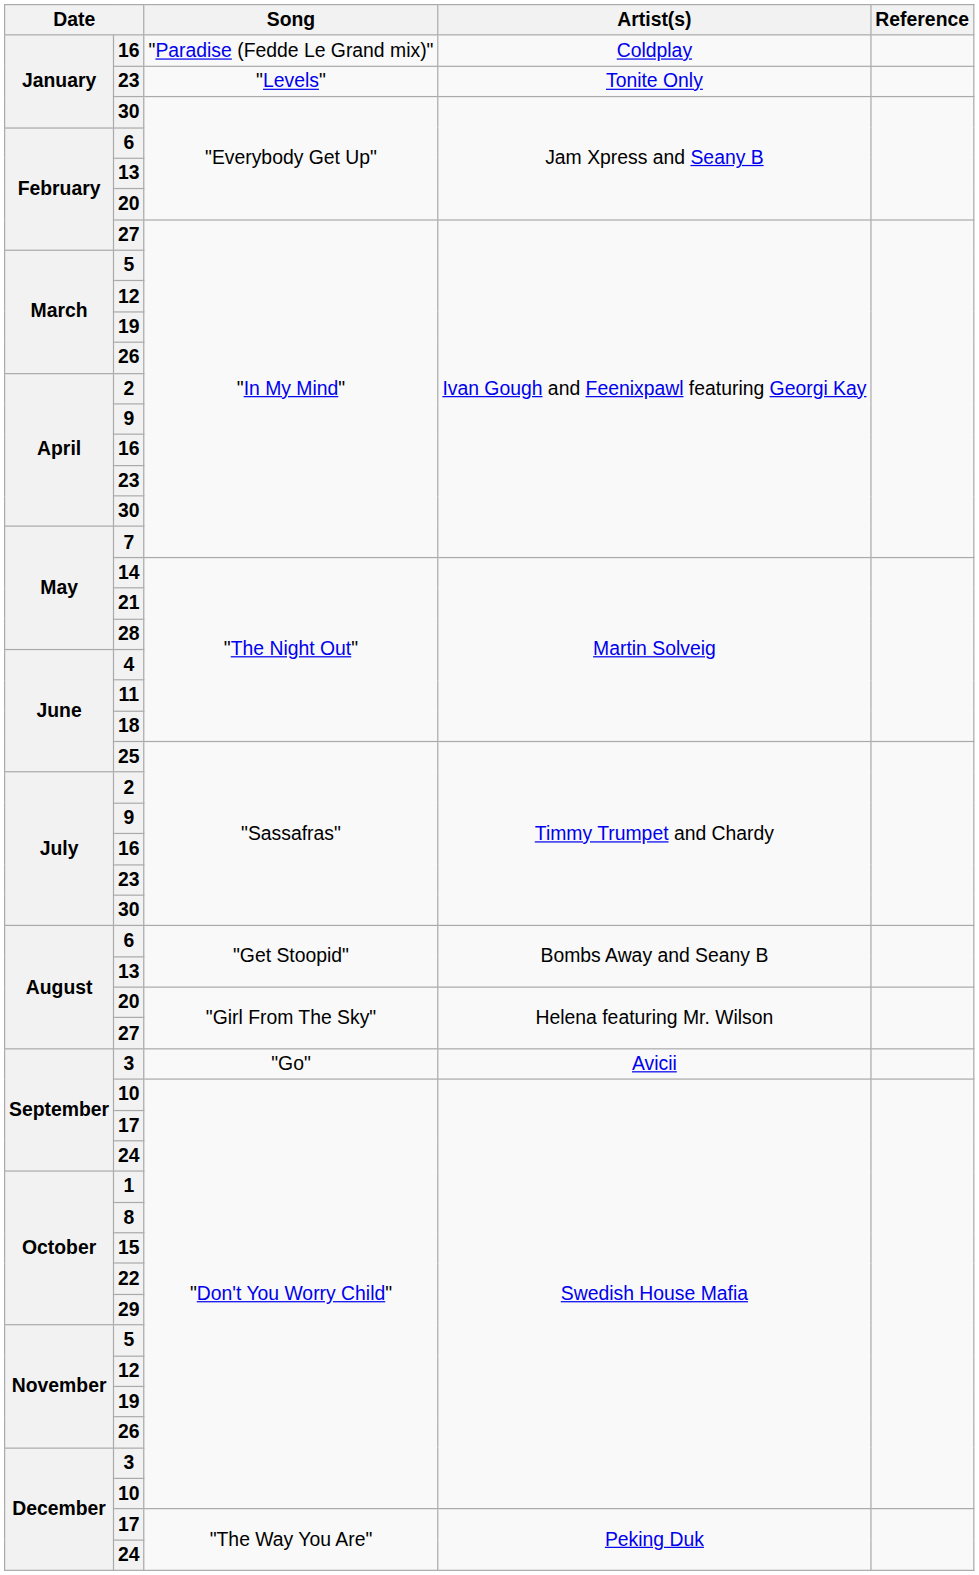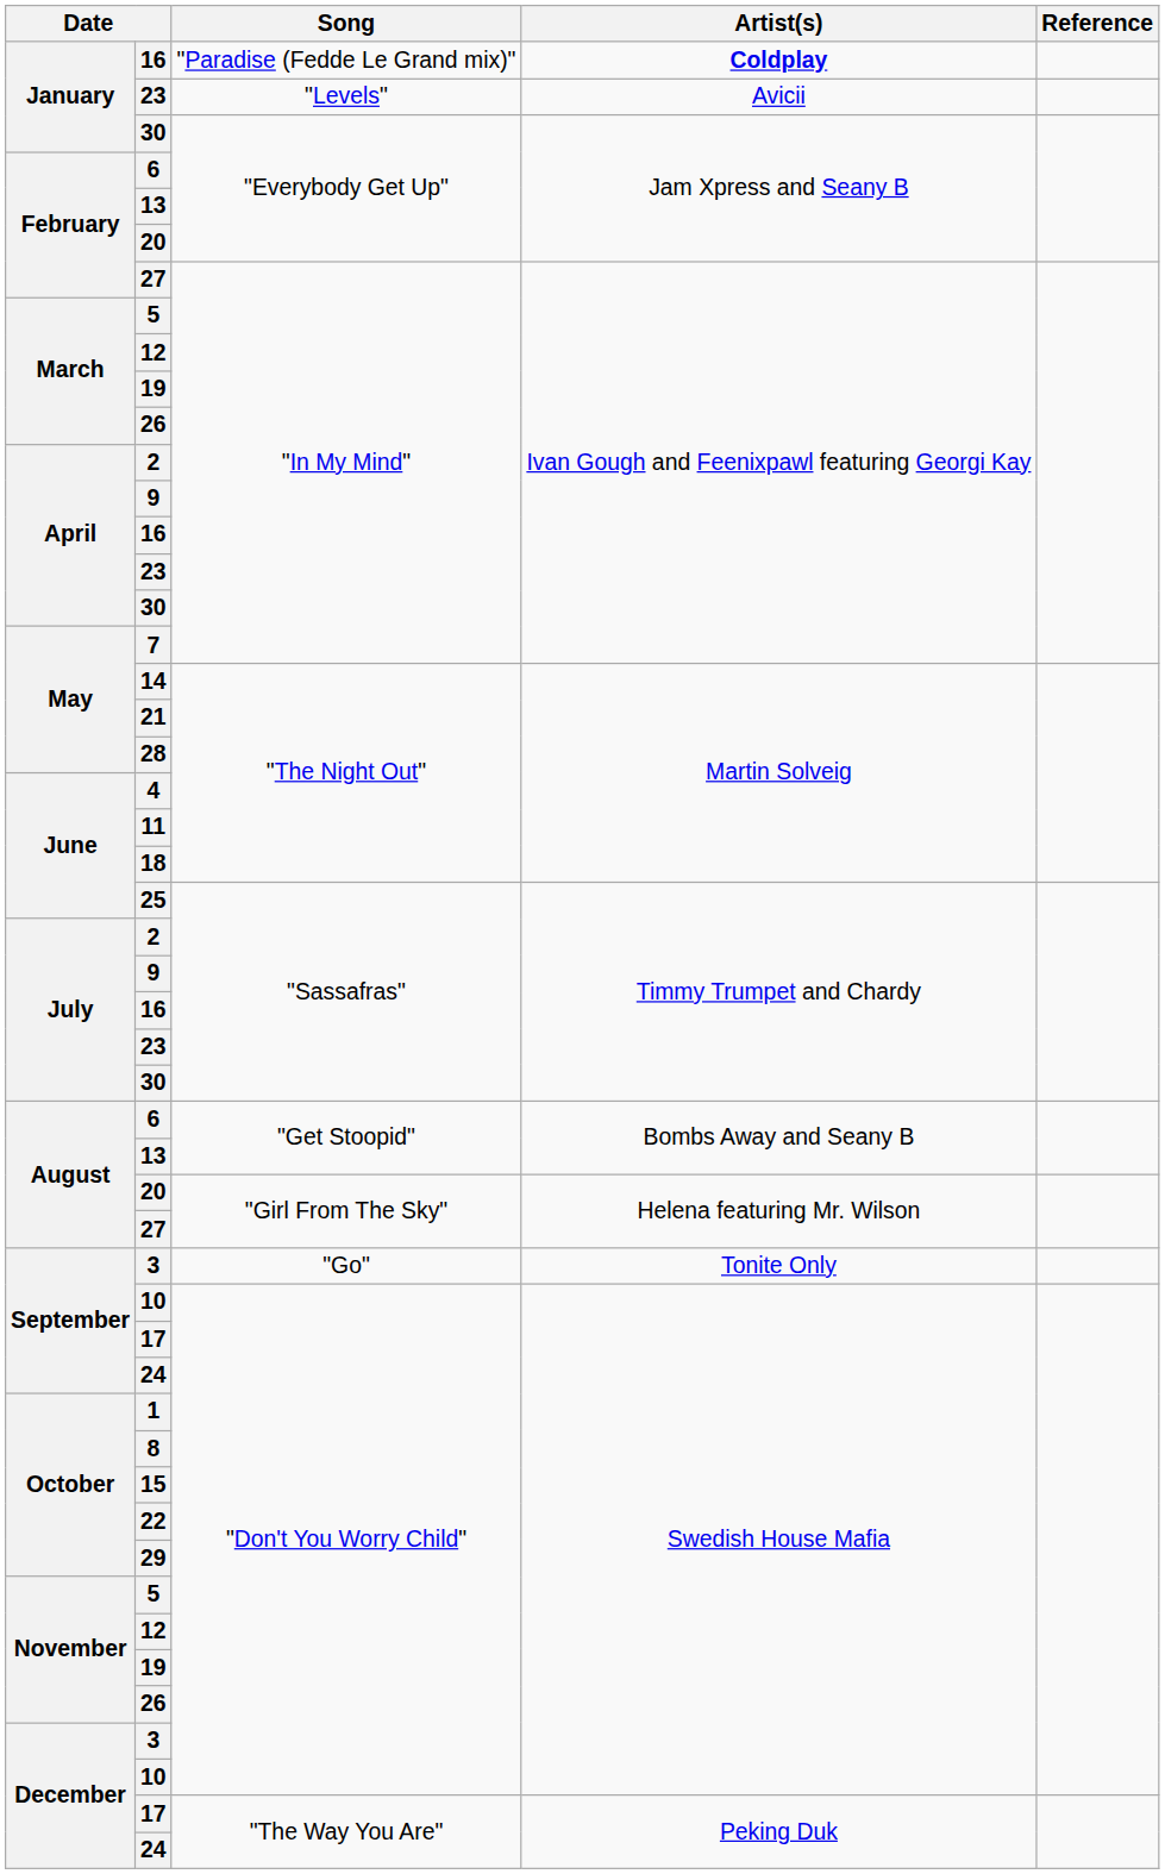 <table class="wikitable">
 <tr>
 <th colspan="2">Date</th>
 <th>Song</th>
 <th>Artist(s)</th>
 <th>Reference</th>
 </tr>
 <tr>
 <th rowspan="3">January</th>
 <th>16</th>
 <td align="center">"<a href='#'>Paradise</a> (Fedde Le Grand mix)"</td>
-<td align="center"><a href='#'>Coldplay</a></td>
+<td align="center"><strong><a href='#'>Coldplay</a></strong></td>
 <td align="center"></td>
 </tr>
 <tr>
 <th>23</th>
 <td align="center">"<a href='#'>Levels</a>"</td>
-<td align="center"><a href='#'>Tonite Only</a></td>
+<td align="center"><a href='#'>Avicii</a></td>
 <td align="center"></td>
 </tr>
 <tr>
 <th>30</th>
 <td rowspan="4" align="center">"Everybody Get Up"</td>
 <td rowspan="4" align="center">Jam Xpress and <a href='#'>Seany B</a></td>
 <td rowspan="4" align="center"></td>
 </tr>
 <tr>
 <th rowspan="4">February</th>
 <th>6</th>
 </tr>
 <tr>
 <th>13</th>
 </tr>
 <tr>
 <th>20</th>
 </tr>
 <tr>
 <th>27</th>
 <td rowspan="11" align="center">"<a href='#'>In My Mind</a>"</td>
 <td rowspan="11" align="center"><a href='#'>Ivan Gough</a> and <a href='#'>Feenixpawl</a> featuring <a href='#'>Georgi Kay</a></td>
 <td rowspan="11" align="center"></td>
 </tr>
 <tr>
 <th rowspan="4">March</th>
 <th>5</th>
 </tr>
 <tr>
 <th>12</th>
 </tr>
 <tr>
 <th>19</th>
 </tr>
 <tr>
 <th>26</th>
 </tr>
 <tr>
 <th rowspan="5">April</th>
 <th>2</th>
 </tr>
 <tr>
 <th>9</th>
 </tr>
 <tr>
 <th>16</th>
 </tr>
 <tr>
 <th>23</th>
 </tr>
 <tr>
 <th>30</th>
 </tr>
 <tr>
 <th rowspan="4">May</th>
 <th>7</th>
 </tr>
 <tr>
 <th>14</th>
 <td rowspan="6" align="center">"<a href='#'>The Night Out</a>"</td>
 <td rowspan="6" align="center"><a href='#'>Martin Solveig</a></td>
 <td rowspan="6" align="center"></td>
 </tr>
 <tr>
 <th>21</th>
 </tr>
 <tr>
 <th>28</th>
 </tr>
 <tr>
 <th rowspan="4">June</th>
 <th>4</th>
 </tr>
 <tr>
 <th>11</th>
 </tr>
 <tr>
 <th>18</th>
 </tr>
 <tr>
 <th>25</th>
 <td rowspan="6" align="center">"Sassafras"</td>
 <td rowspan="6" align="center"><a href='#'>Timmy Trumpet</a> and Chardy</td>
 <td rowspan="6" align="center"></td>
 </tr>
 <tr>
 <th rowspan="5">July</th>
 <th>2</th>
 </tr>
 <tr>
 <th>9</th>
 </tr>
 <tr>
 <th>16</th>
 </tr>
 <tr>
 <th>23</th>
 </tr>
 <tr>
 <th>30</th>
 </tr>
 <tr>
 <th rowspan="4">August</th>
 <th>6</th>
 <td rowspan="2" align="center">"Get Stoopid"</td>
 <td rowspan="2" align="center">Bombs Away and Seany B</td>
 <td rowspan="2" align="center"></td>
 </tr>
 <tr>
 <th>13</th>
 </tr>
 <tr>
 <th>20</th>
 <td rowspan="2" align="center">"Girl From The Sky"</td>
 <td rowspan="2" align="center">Helena featuring Mr. Wilson</td>
 <td rowspan="2" align="center"></td>
 </tr>
 <tr>
 <th>27</th>
 </tr>
 <tr>
 <th rowspan="4">September</th>
 <th>3</th>
 <td align="center">"Go"</td>
-<td align="center"><a href='#'>Avicii</a></td>
+<td align="center"><a href='#'>Tonite Only</a></td>
 <td align="center"></td>
 </tr>
 <tr>
 <th>10</th>
 <td rowspan="14" align="center">"<a href='#'>Don't You Worry Child</a>"</td>
 <td rowspan="14" align="center"><a href='#'>Swedish House Mafia</a></td>
 <td rowspan="14" align="center"></td>
 </tr>
 <tr>
 <th>17</th>
 </tr>
 <tr>
 <th>24</th>
 </tr>
 <tr>
 <th rowspan="5">October</th>
 <th>1</th>
 </tr>
 <tr>
 <th>8</th>
 </tr>
 <tr>
 <th>15</th>
 </tr>
 <tr>
 <th>22</th>
 </tr>
 <tr>
 <th>29</th>
 </tr>
 <tr>
 <th rowspan="4">November</th>
 <th>5</th>
 </tr>
 <tr>
 <th>12</th>
 </tr>
 <tr>
 <th>19</th>
 </tr>
 <tr>
 <th>26</th>
 </tr>
 <tr>
 <th rowspan="4">December</th>
 <th>3</th>
 </tr>
 <tr>
 <th>10</th>
 </tr>
 <tr>
 <th>17</th>
 <td rowspan="2" align="center">"The Way You Are"</td>
 <td rowspan="2" align="center"><a href='#'>Peking Duk</a></td>
 <td rowspan="2" align="center"></td>
 </tr>
 <tr>
 <th>24</th>
 </tr>
 </table>
